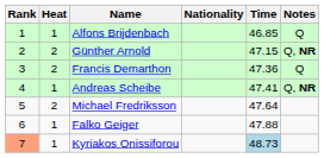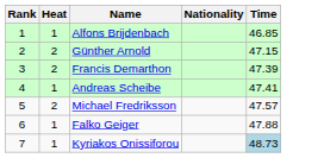 <table class="wikitable sortable" style="text-align:center">
 <tr>
 <th>Rank</th>
 <th>Heat</th>
 <th>Name</th>
 <th>Nationality</th>
 <th>Time</th>
-<th>Notes</th>
 </tr>
 <tr bgcolor=ccffcc>
 <td>1</td>
 <td>1</td>
 <td align="left"><a href='#'>Alfons Brijdenbach</a></td>
 <td align=left></td>
 <td>46.85</td>
-<td>Q</td>
 </tr>
 <tr bgcolor=ccffcc>
 <td>2</td>
 <td>2</td>
 <td align="left"><a href='#'>Günther Arnold</a></td>
 <td align=left></td>
 <td>47.15</td>
-<td>Q, <strong>NR</strong></td>
 </tr>
 <tr bgcolor=ccffcc>
 <td>3</td>
 <td>2</td>
 <td align="left"><a href='#'>Francis Demarthon</a></td>
 <td align=left></td>
-<td>47.36</td>
-<td>Q</td>
+<td>47.39</td>
 </tr>
 <tr bgcolor=ccffcc>
 <td>4</td>
 <td>1</td>
 <td align="left"><a href='#'>Andreas Scheibe</a></td>
 <td align=left></td>
 <td>47.41</td>
-<td>Q, <strong>NR</strong></td>
 </tr>
 <tr>
 <td>5</td>
 <td>2</td>
 <td align="left"><a href='#'>Michael Fredriksson</a></td>
 <td align=left></td>
-<td>47.64</td>
-<td></td>
+<td>47.57</td>
 </tr>
 <tr>
 <td>6</td>
 <td>1</td>
 <td align="left"><a href='#'>Falko Geiger</a></td>
 <td align=left></td>
 <td>47.88</td>
-<td></td>
 </tr>
 <tr>
-<td style="background: lightsalmon;">7</td>
+<td>7</td>
 <td>1</td>
 <td align="left"><a href='#'>Kyriakos Onissiforou</a></td>
 <td align=left></td>
 <td style="background: lightblue;">48.73</td>
-<td></td>
 </tr>
 </table>
